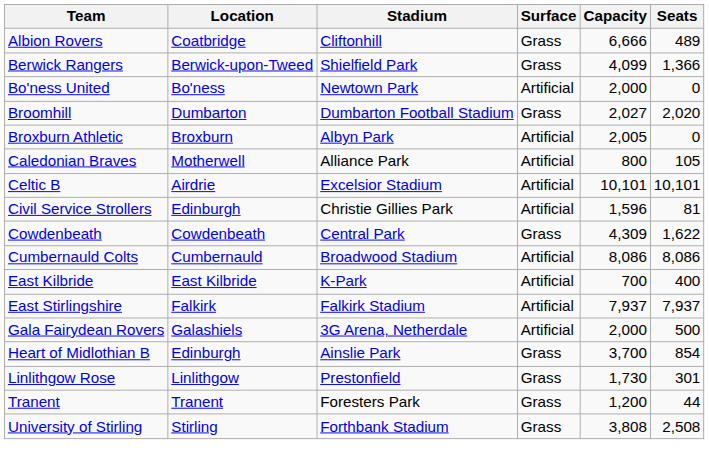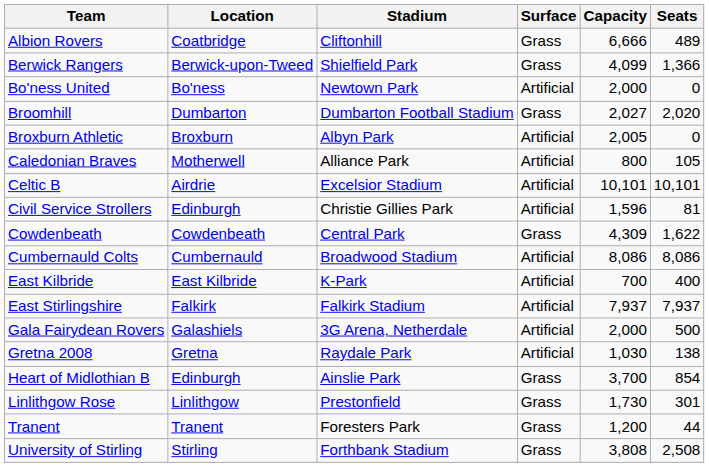 <table class="wikitable sortable">
 <tr>
 <th>Team</th>
 <th>Location</th>
 <th>Stadium</th>
 <th>Surface</th>
 <th data-sort-type="number">Capacity</th>
 <th data-sort-type="number">Seats</th>
 </tr>
 <tr>
 <td><a href='#'>Albion Rovers</a></td>
 <td><a href='#'>Coatbridge</a></td>
 <td><a href='#'>Cliftonhill</a></td>
 <td>Grass</td>
 <td align=right>6,666</td>
 <td align=right>489</td>
 </tr>
 <tr>
 <td><a href='#'>Berwick Rangers</a></td>
 <td><a href='#'>Berwick-upon-Tweed</a></td>
 <td><a href='#'>Shielfield Park</a></td>
 <td>Grass</td>
 <td align=right>4,099</td>
 <td align=right>1,366</td>
 </tr>
 <tr>
 <td><a href='#'>Bo'ness United</a></td>
 <td><a href='#'>Bo'ness</a></td>
 <td><a href='#'>Newtown Park</a></td>
 <td>Artificial</td>
 <td align=right>2,000</td>
 <td align=right>0</td>
 </tr>
 <tr>
 <td><a href='#'>Broomhill</a></td>
 <td><a href='#'>Dumbarton</a></td>
 <td><a href='#'>Dumbarton Football Stadium</a></td>
 <td>Grass</td>
 <td align=right>2,027</td>
 <td align=right>2,020</td>
 </tr>
 <tr>
 <td><a href='#'>Broxburn Athletic</a></td>
 <td><a href='#'>Broxburn</a></td>
 <td><a href='#'>Albyn Park</a></td>
 <td>Artificial</td>
 <td align=right>2,005</td>
 <td align=right>0</td>
 </tr>
 <tr>
 <td><a href='#'>Caledonian Braves</a></td>
 <td><a href='#'>Motherwell</a></td>
 <td>Alliance Park</td>
 <td>Artificial</td>
 <td align=right>800</td>
 <td align=right>105</td>
 </tr>
 <tr>
 <td><a href='#'>Celtic B</a></td>
 <td><a href='#'>Airdrie</a></td>
 <td><a href='#'>Excelsior Stadium</a></td>
 <td>Artificial</td>
 <td align=right>10,101</td>
 <td align=right>10,101</td>
 </tr>
 <tr>
 <td><a href='#'>Civil Service Strollers</a></td>
 <td><a href='#'>Edinburgh</a></td>
 <td>Christie Gillies Park</td>
 <td>Artificial</td>
 <td align=right>1,596</td>
 <td align=right>81</td>
 </tr>
 <tr>
 <td><a href='#'>Cowdenbeath</a></td>
 <td><a href='#'>Cowdenbeath</a></td>
 <td><a href='#'>Central Park</a></td>
 <td>Grass</td>
 <td align=right>4,309</td>
 <td align=right>1,622</td>
 </tr>
 <tr>
 <td><a href='#'>Cumbernauld Colts</a></td>
 <td><a href='#'>Cumbernauld</a></td>
 <td><a href='#'>Broadwood Stadium</a></td>
 <td>Artificial</td>
 <td align=right>8,086</td>
 <td align=right>8,086</td>
 </tr>
 <tr>
 <td><a href='#'>East Kilbride</a></td>
 <td><a href='#'>East Kilbride</a></td>
 <td><a href='#'>K-Park</a></td>
 <td>Artificial</td>
 <td align=right>700</td>
 <td align=right>400</td>
 </tr>
 <tr>
 <td><a href='#'>East Stirlingshire</a></td>
 <td><a href='#'>Falkirk</a></td>
 <td><a href='#'>Falkirk Stadium</a></td>
 <td>Artificial</td>
 <td align=right>7,937</td>
 <td align=right>7,937</td>
 </tr>
 <tr>
 <td><a href='#'>Gala Fairydean Rovers</a></td>
 <td><a href='#'>Galashiels</a></td>
 <td><a href='#'>3G Arena, Netherdale</a></td>
 <td>Artificial</td>
 <td align=right>2,000</td>
 <td align=right>500</td>
 </tr>
 <tr>
+<td><a href='#'>Gretna 2008</a></td>
+<td><a href='#'>Gretna</a></td>
+<td><a href='#'>Raydale Park</a></td>
+<td>Artificial</td>
+<td align=right>1,030</td>
+<td align=right>138</td>
+</tr>
+<tr>
 <td><a href='#'>Heart of Midlothian B</a></td>
 <td><a href='#'>Edinburgh</a></td>
 <td><a href='#'>Ainslie Park</a></td>
 <td>Grass</td>
 <td align=right>3,700</td>
 <td align=right>854</td>
 </tr>
 <tr>
 <td><a href='#'>Linlithgow Rose</a></td>
 <td><a href='#'>Linlithgow</a></td>
 <td><a href='#'>Prestonfield</a></td>
 <td>Grass</td>
 <td align=right>1,730</td>
 <td align=right>301</td>
 </tr>
 <tr>
 <td><a href='#'>Tranent</a></td>
 <td><a href='#'>Tranent</a></td>
 <td>Foresters Park</td>
 <td>Grass</td>
 <td align=right>1,200</td>
 <td align=right>44</td>
 </tr>
 <tr>
 <td><a href='#'>University of Stirling</a></td>
 <td><a href='#'>Stirling</a></td>
 <td><a href='#'>Forthbank Stadium</a></td>
 <td>Grass</td>
 <td align=right>3,808</td>
 <td align=right>2,508</td>
 </tr>
 </table>
